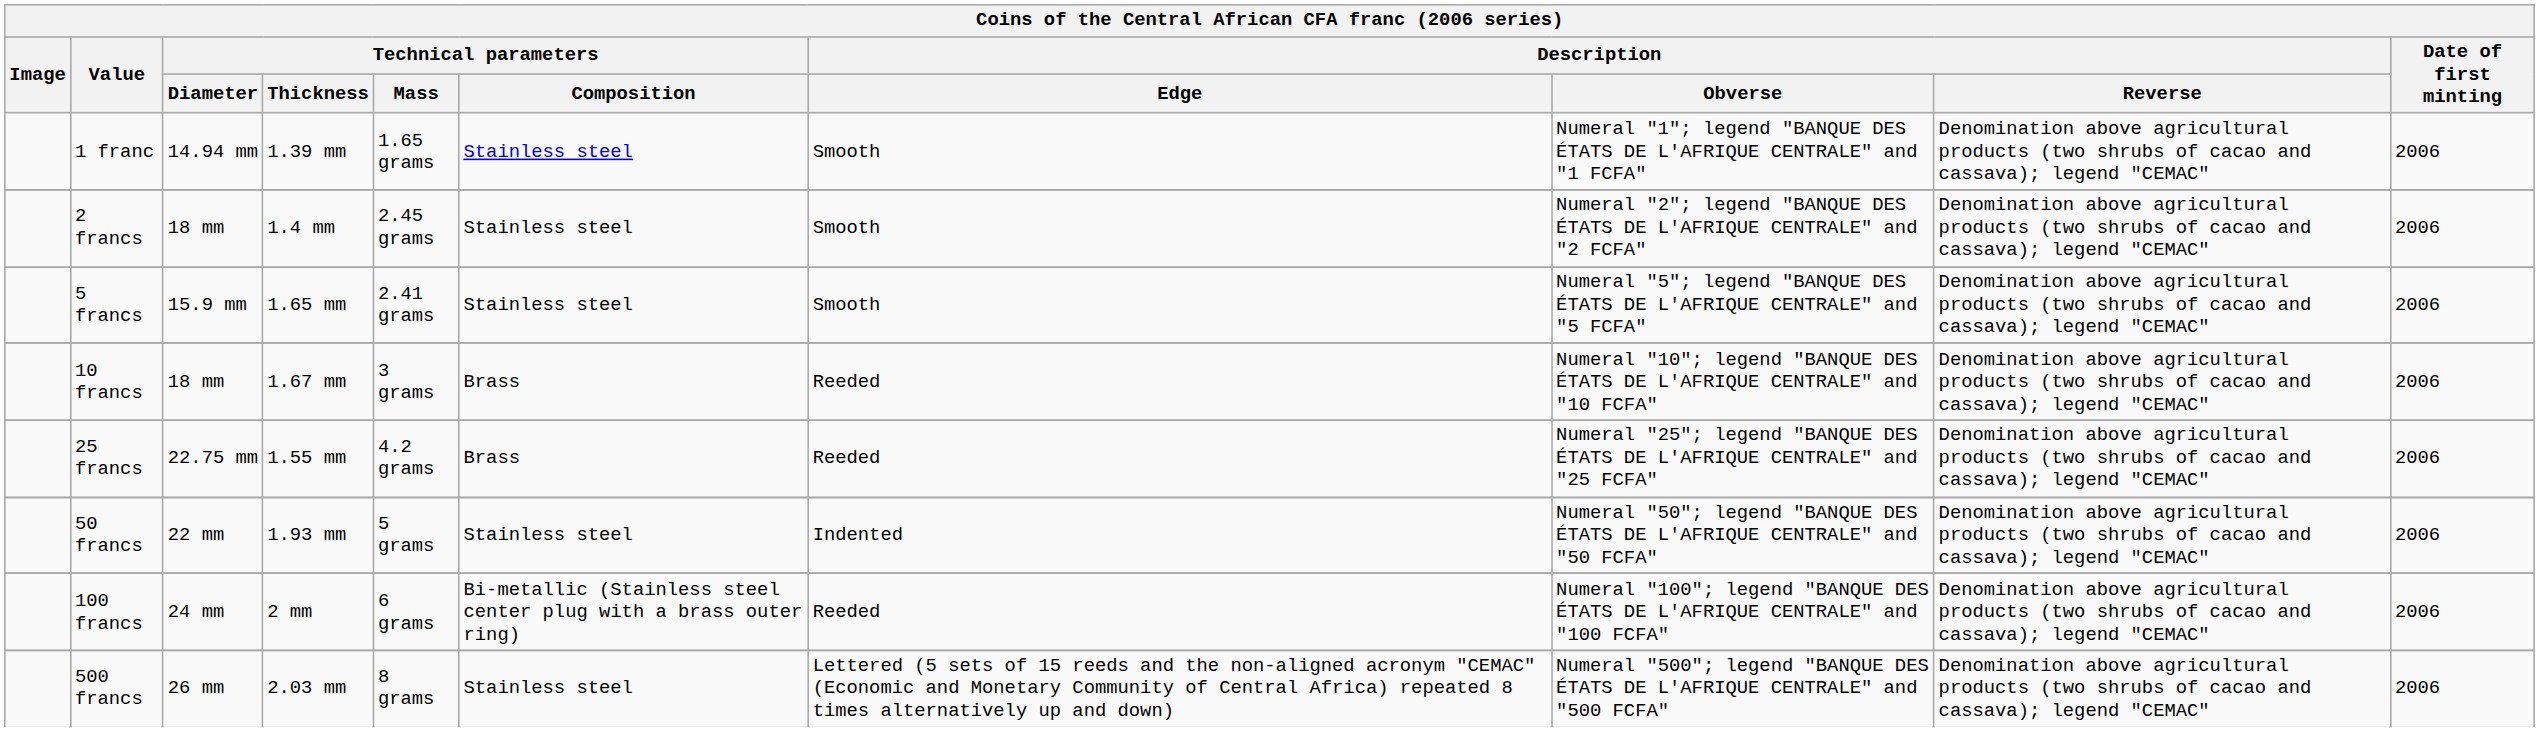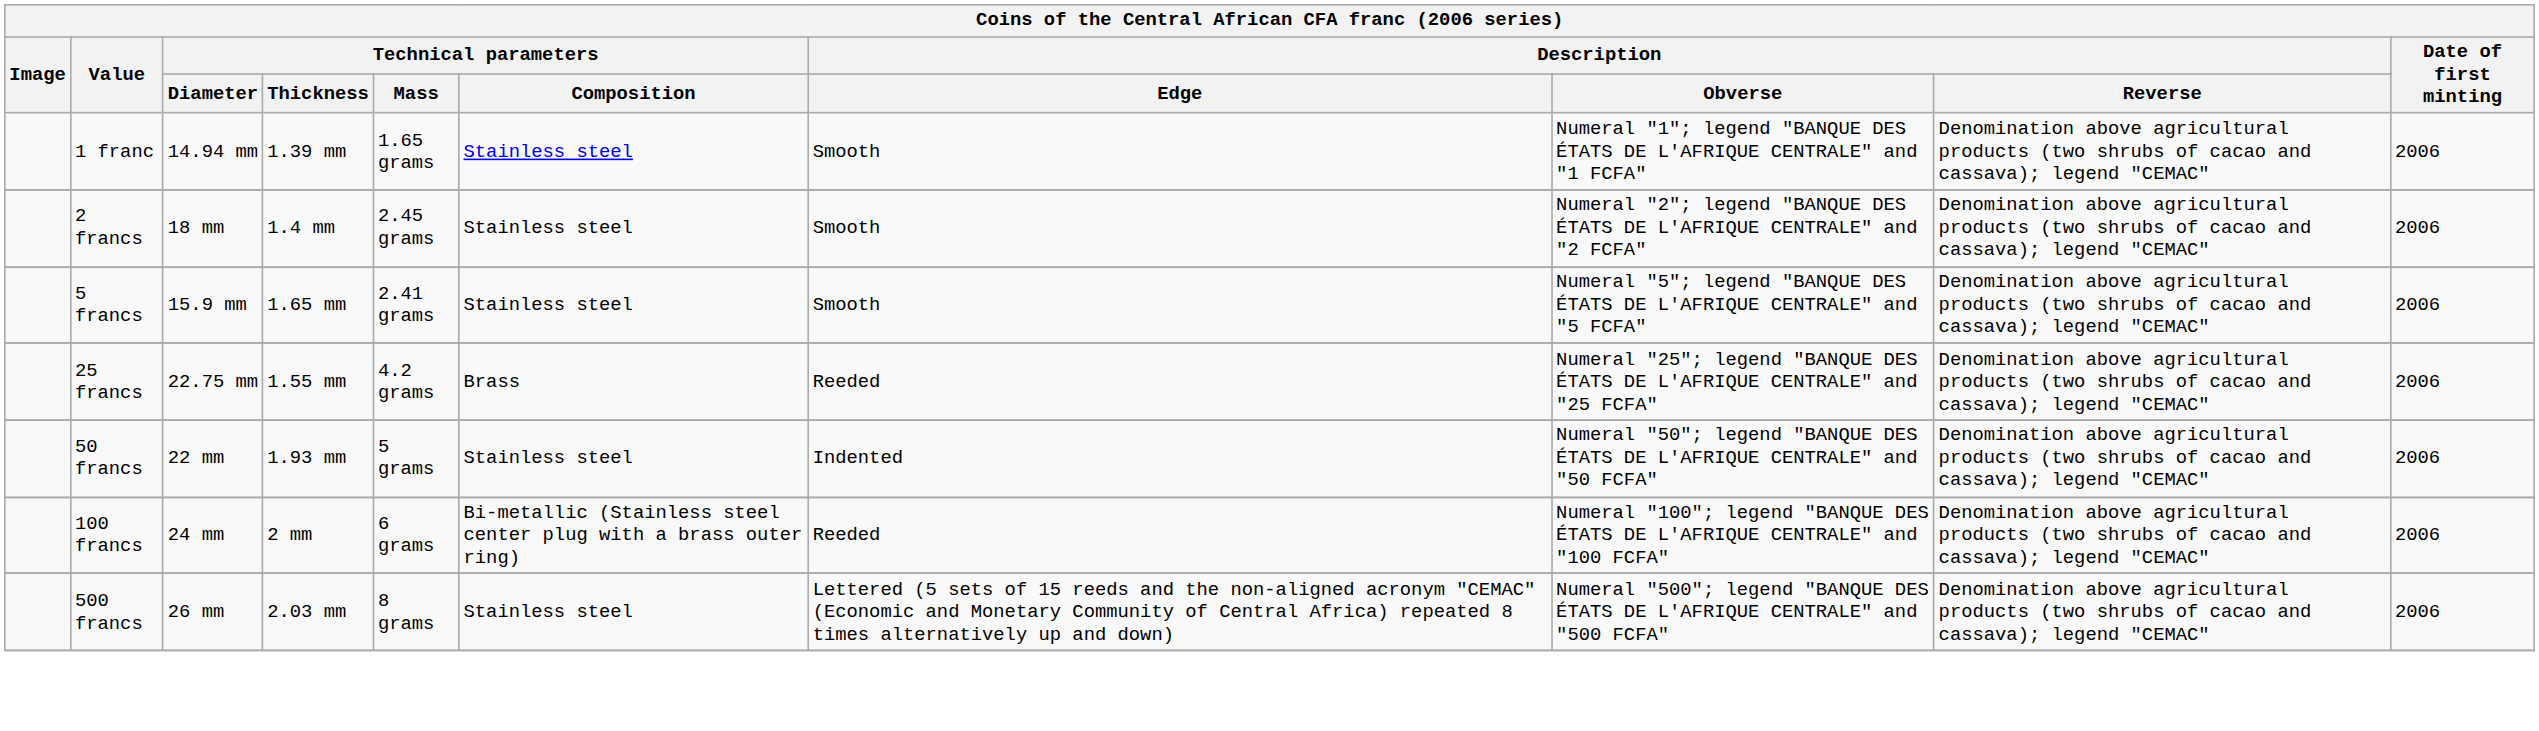 <table class="wikitable" style="font-size: 90%">
 <tr>
 <th colspan="10">Coins of the Central African CFA franc (2006 series)</th>
 </tr>
 <tr>
 <th rowspan="2">Image</th>
 <th rowspan="2">Value</th>
 <th colspan="4">Technical parameters</th>
 <th colspan="3">Description</th>
 <th rowspan="2">Date of first minting</th>
 </tr>
 <tr>
 <th>Diameter</th>
 <th>Thickness</th>
 <th>Mass</th>
 <th>Composition</th>
 <th>Edge</th>
 <th>Obverse</th>
 <th>Reverse</th>
 </tr>
 <tr>
 <td></td>
 <td>1 franc</td>
 <td>14.94 mm</td>
 <td>1.39 mm</td>
 <td>1.65 grams</td>
 <td><a href='#'>Stainless steel</a></td>
 <td>Smooth</td>
 <td>Numeral "1"; legend "BANQUE DES ÉTATS DE L'AFRIQUE CENTRALE" and "1 FCFA"</td>
 <td>Denomination above agricultural products (two shrubs of cacao and cassava); legend "CEMAC"</td>
 <td>2006</td>
 </tr>
 <tr>
 </tr>
 <tr>
 <td></td>
 <td>2 francs</td>
 <td>18 mm</td>
 <td>1.4 mm</td>
 <td>2.45 grams</td>
 <td>Stainless steel</td>
 <td>Smooth</td>
 <td>Numeral "2"; legend "BANQUE DES ÉTATS DE L'AFRIQUE CENTRALE" and "2 FCFA"</td>
 <td>Denomination above agricultural products (two shrubs of cacao and cassava); legend "CEMAC"</td>
 <td>2006</td>
 </tr>
 <tr>
 </tr>
 <tr>
 <td></td>
 <td>5 francs</td>
 <td>15.9 mm</td>
 <td>1.65 mm</td>
 <td>2.41 grams</td>
 <td>Stainless steel</td>
 <td>Smooth</td>
 <td>Numeral "5"; legend "BANQUE DES ÉTATS DE L'AFRIQUE CENTRALE" and "5 FCFA"</td>
 <td>Denomination above agricultural products (two shrubs of cacao and cassava); legend "CEMAC"</td>
 <td>2006</td>
 </tr>
 <tr>
 </tr>
 <tr>
-<td></td>
-<td>10 francs</td>
-<td>18 mm</td>
-<td>1.67 mm</td>
-<td>3 grams</td>
-<td>Brass</td>
-<td>Reeded</td>
-<td>Numeral "10"; legend "BANQUE DES ÉTATS DE L'AFRIQUE CENTRALE" and "10 FCFA"</td>
-<td>Denomination above agricultural products (two shrubs of cacao and cassava); legend "CEMAC"</td>
-<td>2006</td>
-</tr>
-<tr>
 </tr>
 <tr>
 <td></td>
 <td>25 francs</td>
 <td>22.75 mm</td>
 <td>1.55 mm</td>
 <td>4.2 grams</td>
 <td>Brass</td>
 <td>Reeded</td>
 <td>Numeral "25"; legend "BANQUE DES ÉTATS DE L'AFRIQUE CENTRALE" and "25 FCFA"</td>
 <td>Denomination above agricultural products (two shrubs of cacao and cassava); legend "CEMAC"</td>
 <td>2006</td>
 </tr>
 <tr>
 </tr>
 <tr>
 <td></td>
 <td>50 francs</td>
 <td>22 mm</td>
 <td>1.93 mm</td>
 <td>5 grams</td>
 <td>Stainless steel</td>
 <td>Indented</td>
 <td>Numeral "50"; legend "BANQUE DES ÉTATS DE L'AFRIQUE CENTRALE" and "50 FCFA"</td>
 <td>Denomination above agricultural products (two shrubs of cacao and cassava); legend "CEMAC"</td>
 <td>2006</td>
 </tr>
 <tr>
 </tr>
 <tr>
 <td></td>
 <td>100 francs</td>
 <td>24 mm</td>
 <td>2 mm</td>
 <td>6 grams</td>
 <td>Bi-metallic (Stainless steel center plug with a brass outer ring)</td>
 <td>Reeded</td>
 <td>Numeral "100"; legend "BANQUE DES ÉTATS DE L'AFRIQUE CENTRALE" and "100 FCFA"</td>
 <td>Denomination above agricultural products (two shrubs of cacao and cassava); legend "CEMAC"</td>
 <td>2006</td>
 </tr>
 <tr>
 </tr>
 <tr>
 <td></td>
 <td>500 francs</td>
 <td>26 mm</td>
 <td>2.03 mm</td>
 <td>8 grams</td>
 <td>Stainless steel</td>
 <td>Lettered (5 sets of 15 reeds and the non-aligned acronym "CEMAC" (Economic and Monetary Community of Central Africa) repeated 8 times alternatively up and down)</td>
 <td>Numeral "500"; legend "BANQUE DES ÉTATS DE L'AFRIQUE CENTRALE" and "500 FCFA"</td>
 <td>Denomination above agricultural products (two shrubs of cacao and cassava); legend "CEMAC"</td>
 <td>2006</td>
 </tr>
 <tr>
 </tr>
 </table>
